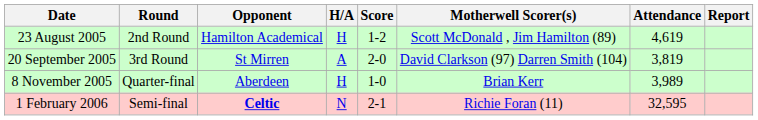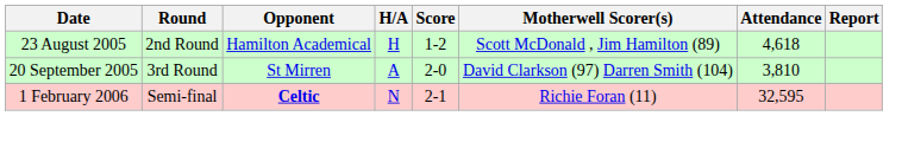 <table class="wikitable" style="text-align:center">
 <tr>
 <th>Date</th>
 <th>Round</th>
 <th>Opponent</th>
 <th>H/A</th>
 <th>Score</th>
 <th>Motherwell Scorer(s)</th>
 <th>Attendance</th>
 <th>Report</th>
 </tr>
 <tr bgcolor = "#ccffcc">
 <td>23 August 2005</td>
 <td>2nd Round</td>
 <td><a href='#'>Hamilton Academical</a></td>
 <td><a href='#'>H</a></td>
 <td>1-2</td>
 <td> <a href='#'>Scott McDonald</a> , <a href='#'>Jim Hamilton</a> (89)</td>
-<td>4,619</td>
+<td>4,618</td>
 <td></td>
 </tr>
 <tr bgcolor = "#ccffcc">
 <td>20 September 2005</td>
 <td>3rd Round</td>
 <td><a href='#'>St Mirren</a></td>
 <td><a href='#'>A</a></td>
 <td>2-0</td>
 <td> <a href='#'>David Clarkson</a> (97) <a href='#'>Darren Smith</a> (104)</td>
-<td>3,819</td>
-<td></td>
-</tr>
-<tr bgcolor = "#ccffcc">
-<td>8 November 2005</td>
-<td>Quarter-final</td>
-<td><a href='#'>Aberdeen</a></td>
-<td><a href='#'>H</a></td>
-<td>1-0</td>
-<td> <a href='#'>Brian Kerr</a></td>
-<td>3,989</td>
+<td>3,810</td>
 <td></td>
 </tr>
 <tr bgcolor = "#ffcccc">
 <td>1 February 2006</td>
 <td>Semi-final</td>
 <td><strong><a href='#'>Celtic</a></strong></td>
 <td><a href='#'>N</a></td>
 <td>2-1</td>
 <td> <a href='#'>Richie Foran</a> (11)</td>
 <td>32,595</td>
 <td></td>
 </tr>
 </table>
